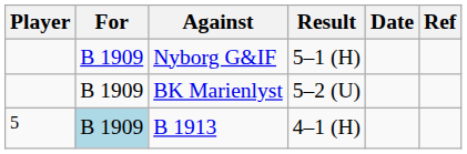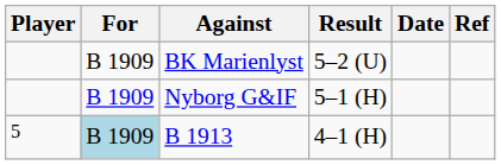 <table class="wikitable sortable">
 <tr>
 <th>Player</th>
 <th>For</th>
 <th>Against</th>
 <th style="text-align:center">Result</th>
 <th>Date</th>
 <th>Ref</th>
 </tr>
 <tr>
 <td> </td>
-<td><a href='#'>B 1909</a></td>
-<td><a href='#'>Nyborg G&IF</a></td>
-<td style="text-align:center;">5–1 (H)</td>
+<td>B 1909</td>
+<td><a href='#'>BK Marienlyst</a></td>
+<td style="text-align:center;">5–2 (U)</td>
 <td></td>
 <td></td>
 </tr>
 <tr>
 <td> </td>
-<td>B 1909</td>
-<td><a href='#'>BK Marienlyst</a></td>
-<td style="text-align:center;">5–2 (U)</td>
+<td><a href='#'>B 1909</a></td>
+<td><a href='#'>Nyborg G&IF</a></td>
+<td style="text-align:center;">5–1 (H)</td>
 <td></td>
 <td></td>
 </tr>
 <tr>
 <td> <sup>5</sup></td>
 <td style="background: lightblue;">B 1909</td>
 <td><a href='#'>B 1913</a></td>
 <td style="text-align:center;">4–1 (H)</td>
 <td></td>
 <td></td>
 </tr>
 </table>
